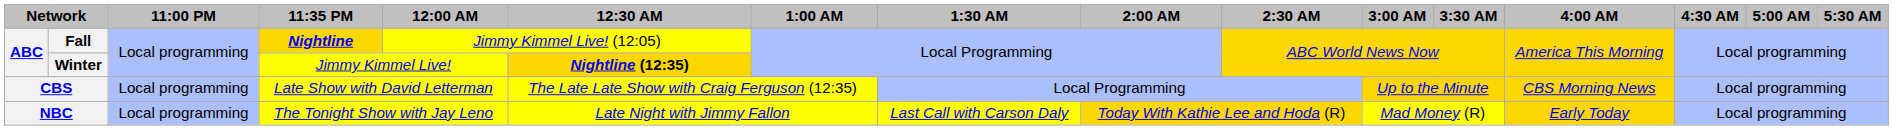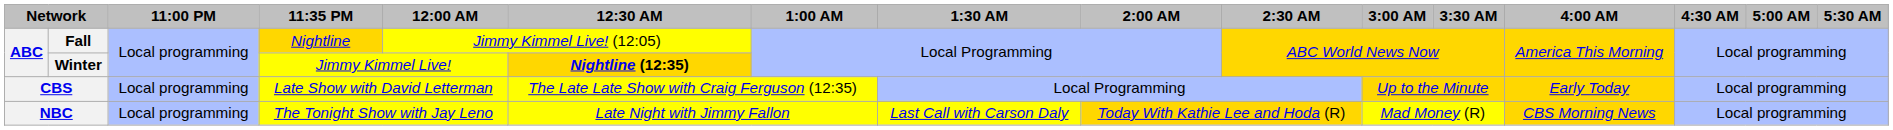 <table class="wikitable" style="width:100%;margin-right:0;text-align:center">
 <tr>
 <th colspan="2" style="background-color:#C0C0C0;text-align:center">Network</th>
 <th style="background-color:#C0C0C0;text-align:center">11:00 PM</th>
 <th style="background-color:#C0C0C0;text-align:center">11:35 PM</th>
 <th style="background-color:#C0C0C0;text-align:center">12:00 AM</th>
 <th style="background-color:#C0C0C0;text-align:center">12:30 AM</th>
 <th style="background-color:#C0C0C0;text-align:center">1:00 AM</th>
 <th style="background-color:#C0C0C0;text-align:center">1:30 AM</th>
 <th style="background-color:#C0C0C0;text-align:center">2:00 AM</th>
 <th style="background-color:#C0C0C0;text-align:center">2:30 AM</th>
 <th style="background-color:#C0C0C0;text-align:center">3:00 AM</th>
 <th style="background-color:#C0C0C0;text-align:center">3:30 AM</th>
 <th style="background-color:#C0C0C0;text-align:center">4:00 AM</th>
 <th style="background-color:#C0C0C0;text-align:center">4:30 AM</th>
 <th style="background-color:#C0C0C0;text-align:center">5:00 AM</th>
 <th style="background-color:#C0C0C0;text-align:center">5:30 AM</th>
 </tr>
 <tr>
 <th colspan="1" rowspan="2"><a href='#'>ABC</a></th>
 <th>Fall</th>
 <td colspan="1" rowspan="2" style="background:#abbfff">Local programming</td>
-<td colspan="1" style="background:gold"><strong><em><a href='#'>Nightline</a></em></strong></td>
+<td colspan="1" style="background:gold"><em><a href='#'>Nightline</a></em></td>
 <td colspan="2" style="background:yellow"><em><a href='#'>Jimmy Kimmel Live!</a></em> (12:05)</td>
 <td colspan="3" rowspan="2" style="background:#abbfff">Local Programming</td>
 <td colspan="3" rowspan="2" style="background:gold"><em><a href='#'>ABC World News Now</a></em></td>
 <td colspan="1" rowspan="2" style="background:gold"><em><a href='#'>America This Morning</a></em></td>
 <td colspan="3" rowspan="2" style="background:#abbfff">Local programming</td>
 </tr>
 <tr>
 <th>Winter</th>
 <td colspan="2" style="background:yellow"><em><a href='#'>Jimmy Kimmel Live!</a></em></td>
 <td colspan="1" style="background:gold"><strong><em><a href='#'>Nightline</a></em> (12:35)</strong></td>
 </tr>
 <tr>
 <th colspan="2"><a href='#'>CBS</a></th>
 <td colspan="1" style="background:#abbfff">Local programming</td>
 <td colspan="2" style="background:yellow"><em><a href='#'>Late Show with David Letterman</a></em></td>
 <td colspan="2" style="background:yellow"><em><a href='#'>The Late Late Show with Craig Ferguson</a></em> (12:35)</td>
 <td colspan="3" style="background:#abbfff">Local Programming</td>
 <td colspan="2" style="background:gold"><em><a href='#'>Up to the Minute</a></em></td>
-<td colspan="1" style="background:gold"><em><a href='#'>CBS Morning News</a></em></td>
+<td colspan="1" style="background:gold"><em><a href='#'>Early Today</a></em></td>
 <td colspan="3" style="background:#abbfff">Local programming</td>
 </tr>
 <tr>
 <th colspan="2"><a href='#'>NBC</a></th>
 <td colspan="1" style="background:#abbfff">Local programming</td>
 <td colspan="2" style="background:yellow"><em><a href='#'>The Tonight Show with Jay Leno</a></em></td>
 <td colspan="2" style="background:yellow"><em><a href='#'>Late Night with Jimmy Fallon</a></em></td>
 <td colspan="1" style="background:yellow"><em><a href='#'>Last Call with Carson Daly</a></em></td>
 <td colspan="2" style="background:gold"><em><a href='#'>Today With Kathie Lee and Hoda</a></em> (R)</td>
 <td colspan="2" style="background:yellow"><em><a href='#'>Mad Money</a></em> (R)</td>
-<td colspan="1" style="background:gold"><em><a href='#'>Early Today</a></em></td>
+<td colspan="1" style="background:gold"><em><a href='#'>CBS Morning News</a></em></td>
 <td colspan="3" style="background:#abbfff">Local programming</td>
 </tr>
 </table>
